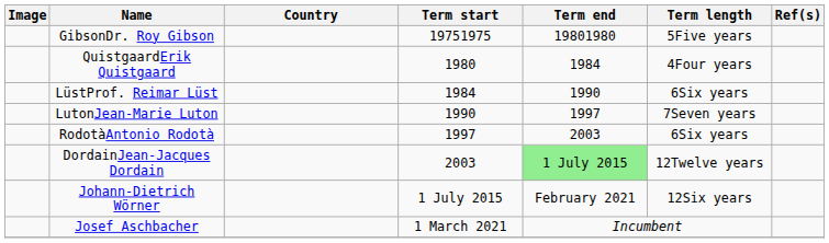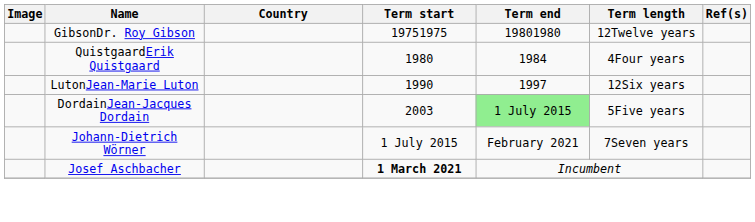 <table class="wikitable sortable" style="text-align: center;">
 <tr>
 <th class="unsortable">Image</th>
 <th style="width:170px;">Name</th>
 <th style="width:170px;">Country</th>
 <th style="width:120px;">Term start</th>
 <th style="width:120px;">Term end</th>
 <th style="width:120px;">Term length</th>
 <th class="unsortable">Ref(s)</th>
 </tr>
 <tr>
 <td></td>
 <td><span>Gibson</span>Dr. <a href='#'>Roy Gibson</a></td>
 <td></td>
 <td><span>1975</span>1975</td>
 <td><span>1980</span>1980</td>
-<td><span>5</span>Five years</td>
+<td><span>12</span>Twelve years</td>
 <td></td>
 </tr>
 <tr>
 <td></td>
 <td><span>Quistgaard</span><a href='#'>Erik Quistgaard</a></td>
 <td></td>
 <td>1980</td>
 <td>1984</td>
 <td><span>4</span>Four years</td>
 <td></td>
 </tr>
 <tr>
 <td></td>
-<td><span>Lüst</span>Prof. <a href='#'>Reimar Lüst</a></td>
-<td></td>
-<td>1984</td>
-<td>1990</td>
-<td><span>6</span>Six years</td>
-<td></td>
-</tr>
-<tr>
-<td></td>
 <td><span>Luton</span><a href='#'>Jean-Marie Luton</a></td>
 <td></td>
 <td>1990</td>
 <td>1997</td>
-<td><span>7</span>Seven years</td>
-<td></td>
-</tr>
-<tr>
-<td></td>
-<td><span>Rodotà</span><a href='#'>Antonio Rodotà</a></td>
-<td></td>
-<td>1997</td>
-<td>2003</td>
-<td><span>6</span>Six years</td>
+<td><span>12</span>Six years</td>
 <td></td>
 </tr>
 <tr>
 <td></td>
 <td><span>Dordain</span><a href='#'>Jean-Jacques Dordain</a></td>
 <td></td>
 <td>2003</td>
 <td style="background: lightgreen;">1 July 2015</td>
-<td><span>12</span>Twelve years</td>
+<td><span>5</span>Five years</td>
 <td></td>
 </tr>
 <tr>
 <td></td>
 <td><a href='#'>Johann-Dietrich Wörner</a></td>
 <td></td>
 <td>1 July 2015</td>
 <td>February 2021</td>
-<td><span>12</span>Six years</td>
+<td><span>7</span>Seven years</td>
 <td></td>
 </tr>
 <tr>
 <td></td>
 <td><a href='#'>Josef Aschbacher</a></td>
 <td></td>
-<td>1 March 2021</td>
+<td><strong>1 March 2021</strong></td>
 <td colspan=2><em>Incumbent</em></td>
 <td></td>
 </tr>
 <tr>
 </tr>
 </table>
